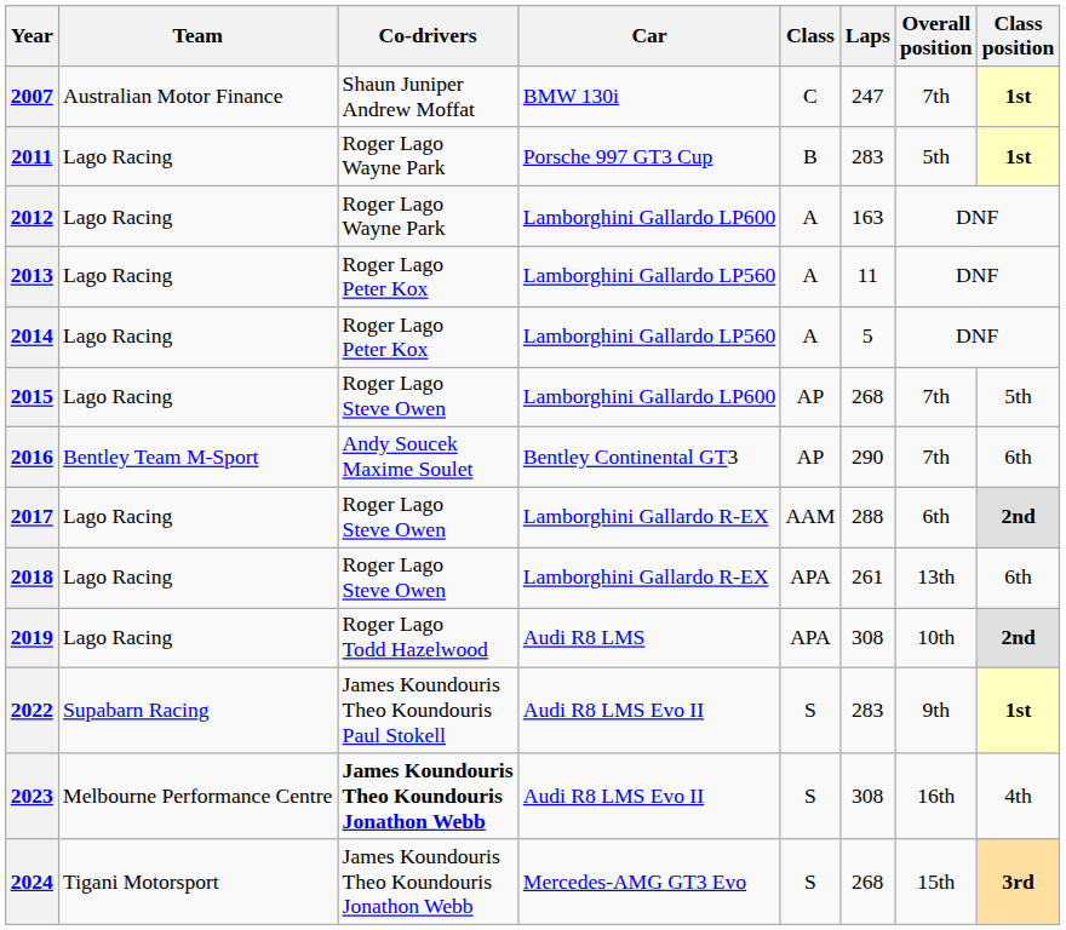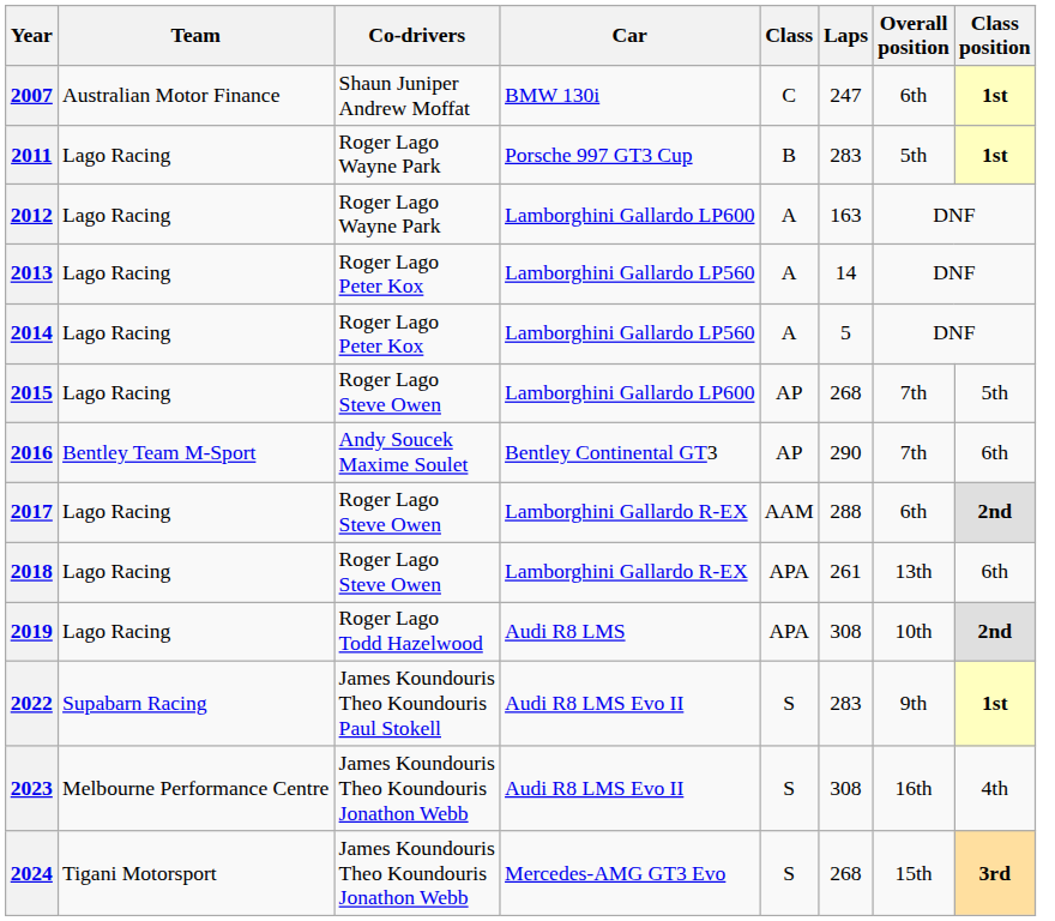 <table class="wikitable" style="text-align:center; font-size:90%">
 <tr>
 <th>Year</th>
 <th>Team</th>
 <th>Co-drivers</th>
 <th>Car</th>
 <th>Class</th>
 <th>Laps</th>
 <th>Overall<br>position</th>
 <th>Class<br>position</th>
 </tr>
 <tr>
 <th><a href='#'>2007</a></th>
 <td align="left"> Australian Motor Finance</td>
 <td align="left"> Shaun Juniper<br> Andrew Moffat</td>
 <td align="left"><a href='#'>BMW 130i</a></td>
 <td>C</td>
 <td>247</td>
-<td>7th</td>
+<td>6th</td>
 <td style=background:#ffffbf><strong>1st</strong></td>
 </tr>
 <tr>
 <th><a href='#'>2011</a></th>
 <td align="left"> Lago Racing</td>
 <td align="left"> Roger Lago<br> Wayne Park</td>
 <td align="left"><a href='#'>Porsche 997 GT3 Cup</a></td>
 <td>B</td>
 <td>283</td>
 <td>5th</td>
 <td style=background:#ffffbf><strong>1st</strong></td>
 </tr>
 <tr>
 <th><a href='#'>2012</a></th>
 <td align="left"> Lago Racing</td>
 <td align="left"> Roger Lago<br> Wayne Park</td>
 <td align="left"><a href='#'>Lamborghini Gallardo LP600</a></td>
 <td>A</td>
 <td>163</td>
 <td align=center colspan=2>DNF</td>
 </tr>
 <tr>
 <th><a href='#'>2013</a></th>
 <td align="left"> Lago Racing</td>
 <td align="left"> Roger Lago<br> <a href='#'>Peter Kox</a></td>
 <td align="left"><a href='#'>Lamborghini Gallardo LP560</a></td>
 <td>A</td>
-<td>11</td>
+<td>14</td>
 <td align=center colspan=2>DNF</td>
 </tr>
 <tr>
 <th><a href='#'>2014</a></th>
 <td align="left"> Lago Racing</td>
 <td align="left"> Roger Lago<br> <a href='#'>Peter Kox</a></td>
 <td align="left"><a href='#'>Lamborghini Gallardo LP560</a></td>
 <td>A</td>
 <td>5</td>
 <td align=center colspan=2>DNF</td>
 </tr>
 <tr>
 <th><a href='#'>2015</a></th>
 <td align="left"> Lago Racing</td>
 <td align="left"> Roger Lago<br> <a href='#'>Steve Owen</a></td>
 <td align="left"><a href='#'>Lamborghini Gallardo LP600</a></td>
 <td>AP</td>
 <td>268</td>
 <td>7th</td>
 <td>5th</td>
 </tr>
 <tr>
 <th><a href='#'>2016</a></th>
 <td align="left"> <a href='#'>Bentley Team M-Sport</a></td>
 <td align="left"> <a href='#'>Andy Soucek</a><br> <a href='#'>Maxime Soulet</a></td>
 <td align="left"><a href='#'>Bentley Continental GT</a>3</td>
 <td>AP</td>
 <td>290</td>
 <td>7th</td>
 <td>6th</td>
 </tr>
 <tr>
 <th><a href='#'>2017</a></th>
 <td align="left"> Lago Racing</td>
 <td align="left"> Roger Lago<br> <a href='#'>Steve Owen</a></td>
 <td align="left"><a href='#'>Lamborghini Gallardo R-EX</a></td>
 <td>AAM</td>
 <td>288</td>
 <td>6th</td>
 <td style=background:#DFDFDF><strong>2nd</strong></td>
 </tr>
 <tr>
 <th><a href='#'>2018</a></th>
 <td align="left"> Lago Racing</td>
 <td align="left"> Roger Lago<br> <a href='#'>Steve Owen</a></td>
 <td align="left"><a href='#'>Lamborghini Gallardo R-EX</a></td>
 <td>APA</td>
 <td>261</td>
 <td>13th</td>
 <td>6th</td>
 </tr>
 <tr>
 <th><a href='#'>2019</a></th>
 <td align="left"> Lago Racing</td>
 <td align="left"> Roger Lago<br> <a href='#'>Todd Hazelwood</a></td>
 <td align="left"><a href='#'>Audi R8 LMS</a></td>
 <td>APA</td>
 <td>308</td>
 <td>10th</td>
 <td style=background:#DFDFDF><strong>2nd</strong></td>
 </tr>
 <tr>
 <th><a href='#'>2022</a></th>
 <td align="left"> <a href='#'>Supabarn Racing</a></td>
 <td align="left"> James Koundouris<br> Theo Koundouris<br> <a href='#'>Paul Stokell</a></td>
 <td align="left"><a href='#'>Audi R8 LMS Evo II</a></td>
 <td>S</td>
 <td>283</td>
 <td>9th</td>
 <td style=background:#ffffbf><strong>1st</strong></td>
 </tr>
 <tr>
 <th><a href='#'>2023</a></th>
 <td align="left"> Melbourne Performance Centre</td>
-<td align="left"><strong> James Koundouris<br> Theo Koundouris<br> <a href='#'>Jonathon Webb</a></strong></td>
+<td align="left"> James Koundouris<br> Theo Koundouris<br> <a href='#'>Jonathon Webb</a></td>
 <td align="left"><a href='#'>Audi R8 LMS Evo II</a></td>
 <td>S</td>
 <td>308</td>
 <td>16th</td>
 <td>4th</td>
 </tr>
 <tr>
 <th><a href='#'>2024</a></th>
 <td align="left"> Tigani Motorsport</td>
 <td align="left"> James Koundouris<br> Theo Koundouris<br> <a href='#'>Jonathon Webb</a></td>
 <td align="left"><a href='#'>Mercedes-AMG GT3 Evo</a></td>
 <td>S</td>
 <td>268</td>
 <td>15th</td>
 <td style=background:#ffdf9f><strong>3rd</strong></td>
 </tr>
 </table>
